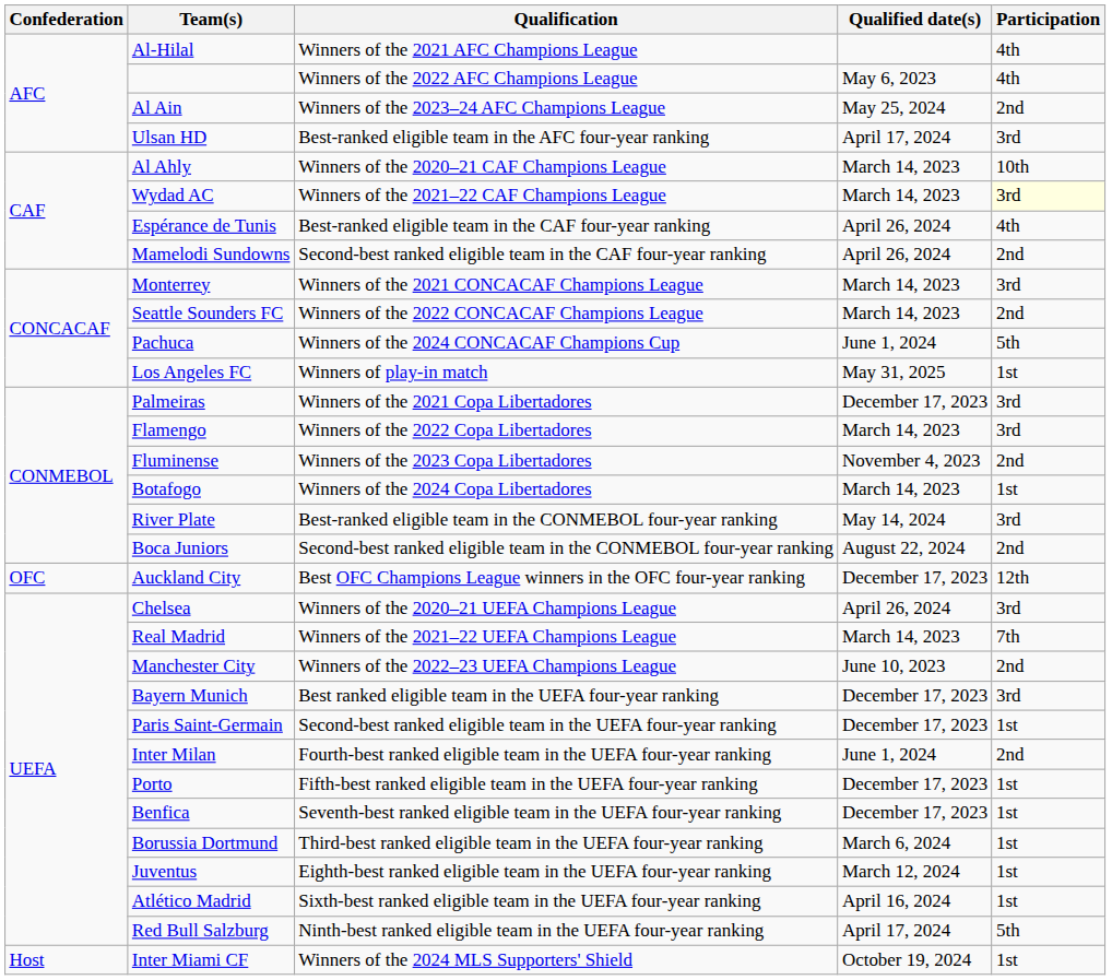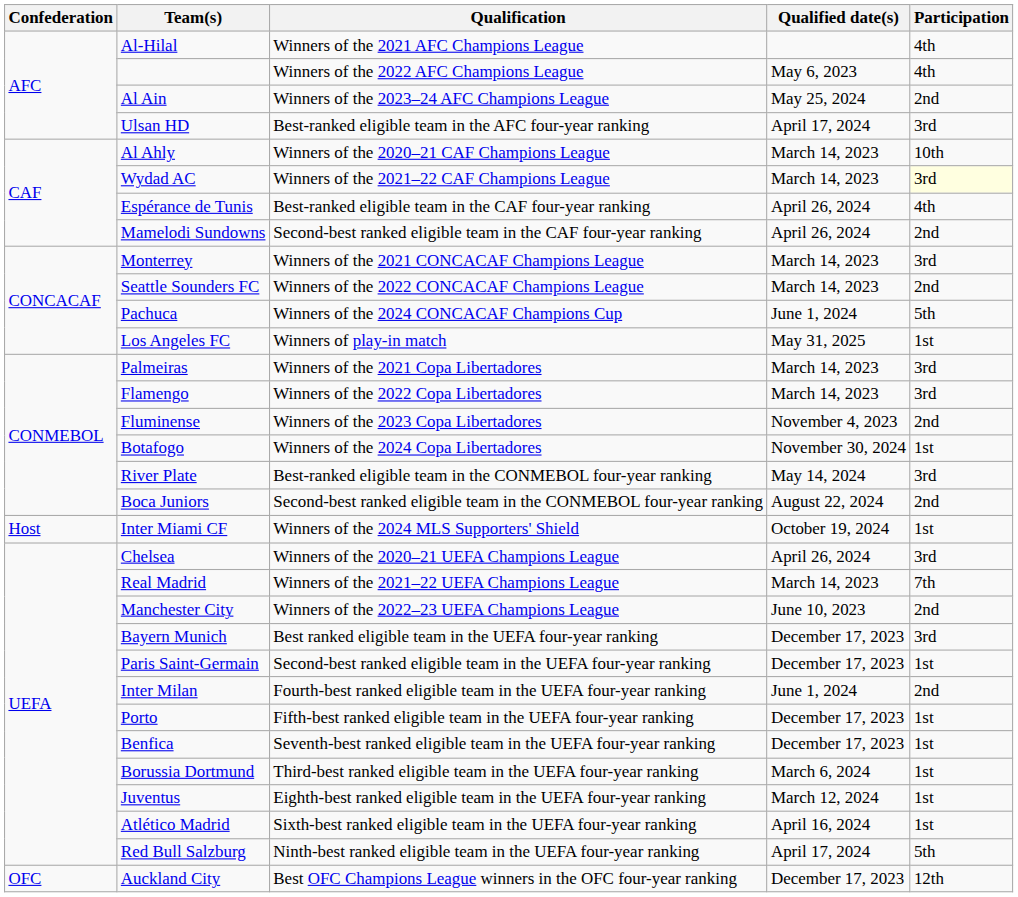 <table class="wikitable sortable">
 <tr>
 <th>Confederation</th>
 <th>Team(s)</th>
 <th>Qualification</th>
 <th>Qualified date(s)</th>
 <th>Participation</th>
 </tr>
 <tr>
 <td rowspan="4"><a href='#'>AFC</a> </td>
 <td> <a href='#'>Al-Hilal</a></td>
 <td>Winners of the <a href='#'>2021 AFC Champions League</a></td>
 <td></td>
 <td>4th </td>
 </tr>
 <tr>
 <td></td>
 <td>Winners of the <a href='#'>2022 AFC Champions League</a></td>
 <td>May 6, 2023</td>
 <td>4th </td>
 </tr>
 <tr>
 <td> <a href='#'>Al Ain</a></td>
 <td>Winners of the <a href='#'>2023–24 AFC Champions League</a></td>
 <td>May 25, 2024</td>
 <td>2nd </td>
 </tr>
 <tr>
 <td> <a href='#'>Ulsan HD</a></td>
 <td>Best-ranked eligible team in the AFC four-year ranking</td>
 <td>April 17, 2024</td>
 <td>3rd </td>
 </tr>
 <tr>
 <td rowspan="4"><a href='#'>CAF</a> </td>
 <td> <a href='#'>Al Ahly</a></td>
 <td>Winners of the <a href='#'>2020–21 CAF Champions League</a></td>
 <td>March 14, 2023</td>
 <td>10th </td>
 </tr>
 <tr>
 <td> <a href='#'>Wydad AC</a></td>
 <td>Winners of the <a href='#'>2021–22 CAF Champions League</a></td>
 <td>March 14, 2023</td>
 <td style="background: lightyellow;">3rd </td>
 </tr>
 <tr>
 <td> <a href='#'>Espérance de Tunis</a></td>
 <td>Best-ranked eligible team in the CAF four-year ranking</td>
 <td>April 26, 2024</td>
 <td>4th </td>
 </tr>
 <tr>
 <td> <a href='#'>Mamelodi Sundowns</a></td>
 <td>Second-best ranked eligible team in the CAF four-year ranking</td>
 <td>April 26, 2024</td>
 <td>2nd </td>
 </tr>
 <tr>
 <td rowspan="4"><a href='#'>CONCACAF</a> </td>
 <td> <a href='#'>Monterrey</a></td>
 <td>Winners of the <a href='#'>2021 CONCACAF Champions League</a></td>
 <td>March 14, 2023</td>
 <td>3rd </td>
 </tr>
 <tr>
 <td> <a href='#'>Seattle Sounders FC</a></td>
 <td>Winners of the <a href='#'>2022 CONCACAF Champions League</a></td>
 <td>March 14, 2023</td>
 <td>2nd </td>
 </tr>
 <tr>
 <td> <a href='#'>Pachuca</a></td>
 <td>Winners of the <a href='#'>2024 CONCACAF Champions Cup</a></td>
 <td>June 1, 2024</td>
 <td>5th </td>
 </tr>
 <tr>
 <td> <a href='#'>Los Angeles FC</a></td>
 <td>Winners of <a href='#'>play-in match</a></td>
 <td>May 31, 2025</td>
 <td>1st</td>
 </tr>
 <tr>
 <td rowspan="6"><a href='#'>CONMEBOL</a> </td>
 <td> <a href='#'>Palmeiras</a></td>
 <td>Winners of the <a href='#'>2021 Copa Libertadores</a></td>
-<td>December 17, 2023</td>
+<td>March 14, 2023</td>
 <td>3rd </td>
 </tr>
 <tr>
 <td> <a href='#'>Flamengo</a></td>
 <td>Winners of the <a href='#'>2022 Copa Libertadores</a></td>
 <td>March 14, 2023</td>
 <td>3rd </td>
 </tr>
 <tr>
 <td> <a href='#'>Fluminense</a></td>
 <td>Winners of the <a href='#'>2023 Copa Libertadores</a></td>
 <td>November 4, 2023</td>
 <td>2nd </td>
 </tr>
 <tr>
 <td> <a href='#'>Botafogo</a></td>
 <td>Winners of the <a href='#'>2024 Copa Libertadores</a></td>
-<td>March 14, 2023</td>
+<td>November 30, 2024</td>
 <td>1st</td>
 </tr>
 <tr>
 <td> <a href='#'>River Plate</a></td>
 <td>Best-ranked eligible team in the CONMEBOL four-year ranking</td>
 <td>May 14, 2024</td>
 <td>3rd </td>
 </tr>
 <tr>
 <td> <a href='#'>Boca Juniors</a></td>
 <td>Second-best ranked eligible team in the CONMEBOL four-year ranking</td>
 <td>August 22, 2024</td>
 <td>2nd </td>
 </tr>
 <tr>
-<td><a href='#'>OFC</a> </td>
-<td> <a href='#'>Auckland City</a></td>
-<td>Best <a href='#'>OFC Champions League</a> winners in the OFC four-year ranking</td>
-<td>December 17, 2023</td>
-<td>12th </td>
+<td><a href='#'>Host</a> </td>
+<td> <a href='#'>Inter Miami CF</a></td>
+<td>Winners of the <a href='#'>2024 MLS Supporters' Shield</a></td>
+<td>October 19, 2024</td>
+<td>1st</td>
 </tr>
 <tr>
 <td rowspan="12"><a href='#'>UEFA</a> </td>
 <td> <a href='#'>Chelsea</a></td>
 <td>Winners of the <a href='#'>2020–21 UEFA Champions League</a></td>
 <td>April 26, 2024</td>
 <td>3rd </td>
 </tr>
 <tr>
 <td> <a href='#'>Real Madrid</a></td>
 <td>Winners of the <a href='#'>2021–22 UEFA Champions League</a></td>
 <td>March 14, 2023</td>
 <td>7th </td>
 </tr>
 <tr>
 <td> <a href='#'>Manchester City</a></td>
 <td>Winners of the <a href='#'>2022–23 UEFA Champions League</a></td>
 <td>June 10, 2023</td>
 <td>2nd </td>
 </tr>
 <tr>
 <td> <a href='#'>Bayern Munich</a></td>
 <td>Best ranked eligible team in the UEFA four-year ranking</td>
 <td>December 17, 2023</td>
 <td>3rd </td>
 </tr>
 <tr>
 <td> <a href='#'>Paris Saint-Germain</a></td>
 <td>Second-best ranked eligible team in the UEFA four-year ranking</td>
 <td>December 17, 2023</td>
 <td>1st</td>
 </tr>
 <tr>
 <td> <a href='#'>Inter Milan</a></td>
 <td>Fourth-best ranked eligible team in the UEFA four-year ranking</td>
 <td>June 1, 2024</td>
 <td>2nd </td>
 </tr>
 <tr>
 <td> <a href='#'>Porto</a></td>
 <td>Fifth-best ranked eligible team in the UEFA four-year ranking</td>
 <td>December 17, 2023</td>
 <td>1st</td>
 </tr>
 <tr>
 <td> <a href='#'>Benfica</a></td>
 <td>Seventh-best ranked eligible team in the UEFA four-year ranking</td>
 <td>December 17, 2023</td>
 <td>1st</td>
 </tr>
 <tr>
 <td> <a href='#'>Borussia Dortmund</a></td>
 <td>Third-best ranked eligible team in the UEFA four-year ranking</td>
 <td>March 6, 2024</td>
 <td>1st</td>
 </tr>
 <tr>
 <td> <a href='#'>Juventus</a></td>
 <td>Eighth-best ranked eligible team in the UEFA four-year ranking</td>
 <td>March 12, 2024</td>
 <td>1st</td>
 </tr>
 <tr>
 <td> <a href='#'>Atlético Madrid</a></td>
 <td>Sixth-best ranked eligible team in the UEFA four-year ranking</td>
 <td>April 16, 2024</td>
 <td>1st</td>
 </tr>
 <tr>
 <td> <a href='#'>Red Bull Salzburg</a></td>
 <td>Ninth-best ranked eligible team in the UEFA four-year ranking</td>
 <td>April 17, 2024</td>
 <td>5th </td>
 </tr>
 <tr>
-<td><a href='#'>Host</a> </td>
-<td> <a href='#'>Inter Miami CF</a></td>
-<td>Winners of the <a href='#'>2024 MLS Supporters' Shield</a></td>
-<td>October 19, 2024</td>
-<td>1st</td>
+<td><a href='#'>OFC</a> </td>
+<td> <a href='#'>Auckland City</a></td>
+<td>Best <a href='#'>OFC Champions League</a> winners in the OFC four-year ranking</td>
+<td>December 17, 2023</td>
+<td>12th </td>
 </tr>
 </table>
